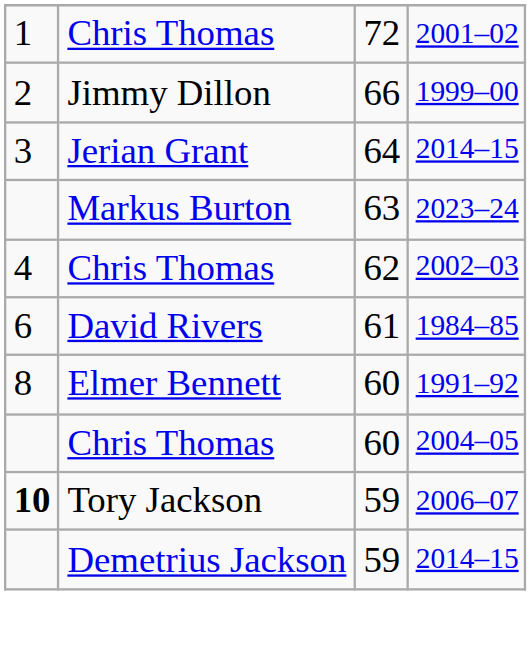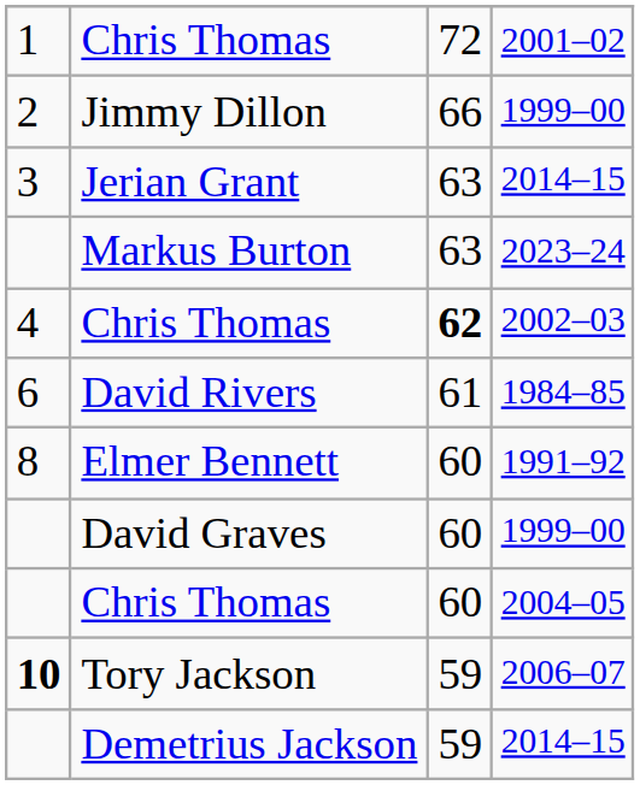 <table class="wikitable">
 <tr>
 </tr>
 <tr>
 <td>1</td>
 <td><a href='#'>Chris Thomas</a></td>
 <td>72</td>
 <td style="font-size:80%;"><a href='#'>2001–02</a></td>
 </tr>
 <tr>
 <td>2</td>
 <td>Jimmy Dillon</td>
 <td>66</td>
 <td style="font-size:80%;"><a href='#'>1999–00</a></td>
 </tr>
 <tr>
 <td>3</td>
 <td><a href='#'>Jerian Grant</a></td>
-<td>64</td>
+<td>63</td>
 <td style="font-size:80%;"><a href='#'>2014–15</a></td>
 </tr>
 <tr>
 <td></td>
 <td><a href='#'>Markus Burton</a></td>
 <td>63</td>
 <td style="font-size:80%;"><a href='#'>2023–24</a></td>
 </tr>
 <tr>
 <td>4</td>
 <td><a href='#'>Chris Thomas</a></td>
-<td>62</td>
+<td><strong>62</strong></td>
 <td style="font-size:80%;"><a href='#'>2002–03</a></td>
 </tr>
 <tr>
 <td>6</td>
 <td><a href='#'>David Rivers</a></td>
 <td>61</td>
 <td style="font-size:80%;"><a href='#'>1984–85</a></td>
 </tr>
 <tr>
 <td>8</td>
 <td><a href='#'>Elmer Bennett</a></td>
 <td>60</td>
 <td style="font-size:80%;"><a href='#'>1991–92</a></td>
+</tr>
+<tr>
+<td></td>
+<td>David Graves</td>
+<td>60</td>
+<td style="font-size:80%;"><a href='#'>1999–00</a></td>
 </tr>
 <tr>
 <td></td>
 <td><a href='#'>Chris Thomas</a></td>
 <td>60</td>
 <td style="font-size:80%;"><a href='#'>2004–05</a></td>
 </tr>
 <tr>
 <td><strong>10</strong></td>
 <td>Tory Jackson</td>
 <td>59</td>
 <td style="font-size:80%;"><a href='#'>2006–07</a></td>
 </tr>
 <tr>
 <td></td>
 <td><a href='#'>Demetrius Jackson</a></td>
 <td>59</td>
 <td style="font-size:80%;"><a href='#'>2014–15</a></td>
 </tr>
 </table>
